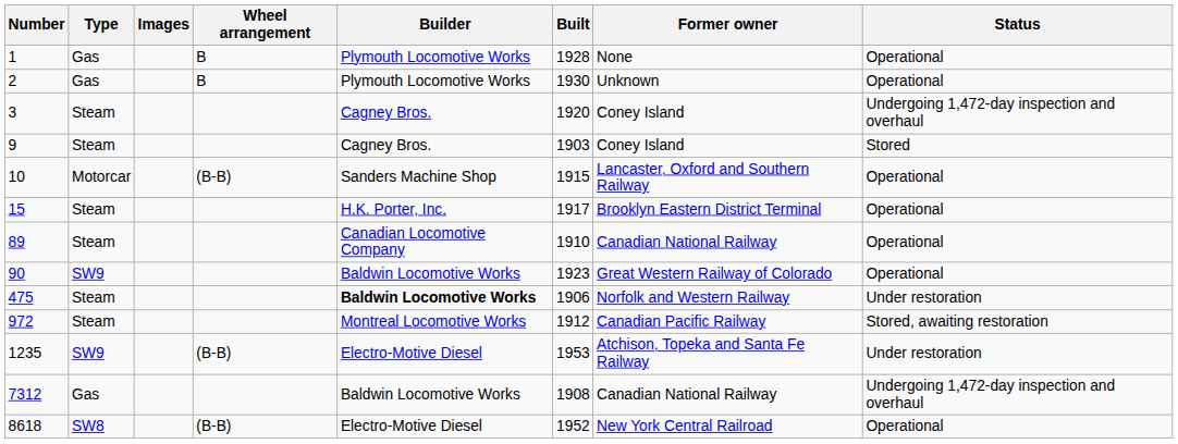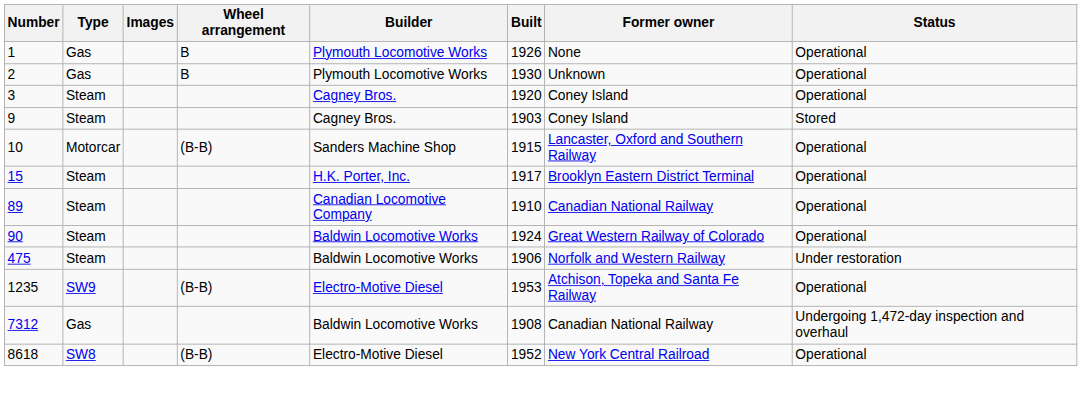 <table class="wikitable" style="font-size:100%;">
 <tr>
 <th>Number</th>
 <th>Type</th>
 <th>Images</th>
 <th>Wheel arrangement</th>
 <th>Builder</th>
 <th>Built</th>
 <th>Former owner</th>
 <th>Status</th>
 </tr>
 <tr>
 <td>1</td>
 <td>Gas</td>
 <td></td>
 <td>B</td>
 <td><a href='#'>Plymouth Locomotive Works</a></td>
-<td>1928</td>
+<td>1926</td>
 <td>None</td>
 <td>Operational</td>
 </tr>
 <tr>
 <td>2</td>
 <td>Gas</td>
 <td></td>
 <td>B</td>
 <td>Plymouth Locomotive Works</td>
 <td>1930</td>
 <td>Unknown</td>
 <td>Operational</td>
 </tr>
 <tr>
 <td>3</td>
 <td>Steam</td>
 <td></td>
 <td></td>
 <td><a href='#'>Cagney Bros.</a></td>
 <td>1920</td>
 <td>Coney Island</td>
-<td>Undergoing 1,472-day inspection and overhaul</td>
+<td>Operational</td>
 </tr>
 <tr>
 <td>9</td>
 <td>Steam</td>
 <td></td>
 <td></td>
 <td>Cagney Bros.</td>
 <td>1903</td>
 <td>Coney Island</td>
 <td>Stored</td>
 </tr>
 <tr>
 <td>10</td>
 <td>Motorcar</td>
 <td></td>
 <td>(B-B)</td>
 <td>Sanders Machine Shop</td>
 <td>1915</td>
 <td><a href='#'>Lancaster, Oxford and Southern Railway</a></td>
 <td>Operational</td>
 </tr>
 <tr>
 <td><a href='#'>15</a></td>
 <td>Steam</td>
 <td></td>
 <td></td>
 <td><a href='#'>H.K. Porter, Inc.</a></td>
 <td>1917</td>
 <td><a href='#'>Brooklyn Eastern District Terminal</a></td>
 <td>Operational</td>
 </tr>
 <tr>
 <td><a href='#'>89</a></td>
 <td>Steam</td>
 <td></td>
 <td></td>
 <td><a href='#'>Canadian Locomotive Company</a></td>
 <td>1910</td>
 <td><a href='#'>Canadian National Railway</a></td>
 <td>Operational</td>
 </tr>
 <tr>
 <td><a href='#'>90</a></td>
-<td><a href='#'>SW9</a></td>
+<td>Steam</td>
 <td></td>
 <td></td>
 <td><a href='#'>Baldwin Locomotive Works</a></td>
-<td>1923</td>
+<td>1924</td>
 <td><a href='#'>Great Western Railway of Colorado</a></td>
 <td>Operational</td>
 </tr>
 <tr>
 <td><a href='#'>475</a></td>
 <td>Steam</td>
 <td></td>
 <td></td>
-<td><strong>Baldwin Locomotive Works</strong></td>
+<td>Baldwin Locomotive Works</td>
 <td>1906</td>
 <td><a href='#'>Norfolk and Western Railway</a></td>
 <td>Under restoration</td>
-</tr>
-<tr>
-<td><a href='#'>972</a></td>
-<td>Steam</td>
-<td></td>
-<td></td>
-<td><a href='#'>Montreal Locomotive Works</a></td>
-<td>1912</td>
-<td><a href='#'>Canadian Pacific Railway</a></td>
-<td>Stored, awaiting restoration</td>
 </tr>
 <tr>
 <td>1235</td>
 <td><a href='#'>SW9</a></td>
 <td></td>
 <td>(B-B)</td>
 <td><a href='#'>Electro-Motive Diesel</a></td>
 <td>1953</td>
 <td><a href='#'>Atchison, Topeka and Santa Fe Railway</a></td>
-<td>Under restoration</td>
+<td>Operational</td>
 </tr>
 <tr>
 <td><a href='#'>7312</a></td>
 <td>Gas</td>
 <td></td>
 <td></td>
 <td>Baldwin Locomotive Works</td>
 <td>1908</td>
 <td>Canadian National Railway</td>
 <td>Undergoing 1,472-day inspection and overhaul</td>
 </tr>
 <tr>
 <td>8618</td>
 <td><a href='#'>SW8</a></td>
 <td></td>
 <td>(B-B)</td>
 <td>Electro-Motive Diesel</td>
 <td>1952</td>
 <td><a href='#'>New York Central Railroad</a></td>
 <td>Operational</td>
 </tr>
 </table>
